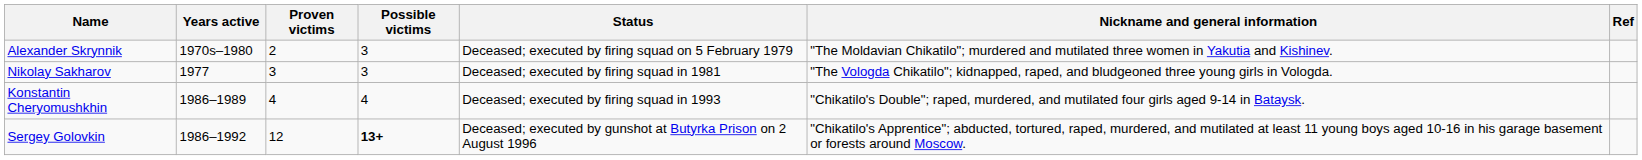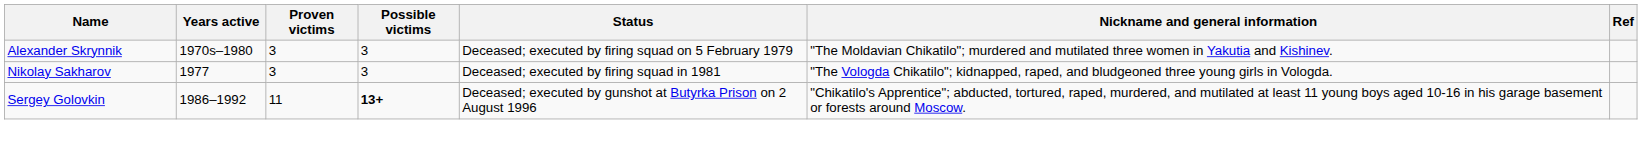 <table class="wikitable sortable">
 <tr>
 <th width="200px">Name</th>
 <th width="100px">Years active</th>
 <th data-sort-type="number">Proven victims</th>
 <th data-sort-type="number">Possible victims</th>
 <th>Status</th>
 <th>Nickname and general information</th>
 <th>Ref</th>
 </tr>
 <tr>
 <td><a href='#'>Alexander Skrynnik</a></td>
 <td>1970s–1980</td>
-<td>2</td>
+<td>3</td>
 <td>3</td>
 <td>Deceased; executed by firing squad on 5 February 1979</td>
 <td>"The Moldavian Chikatilo"; murdered and mutilated three women in <a href='#'>Yakutia</a> and <a href='#'>Kishinev</a>.</td>
 <td></td>
 </tr>
 <tr>
 <td><a href='#'>Nikolay Sakharov</a></td>
 <td>1977</td>
 <td>3</td>
 <td>3</td>
 <td>Deceased; executed by firing squad in 1981</td>
 <td>"The <a href='#'>Vologda</a> Chikatilo"; kidnapped, raped, and bludgeoned three young girls in Vologda.</td>
 <td></td>
 </tr>
 <tr>
-<td><a href='#'>Konstantin Cheryomushkhin</a></td>
-<td>1986–1989</td>
-<td>4</td>
-<td>4</td>
-<td>Deceased; executed by firing squad in 1993</td>
-<td>"Chikatilo's Double"; raped, murdered, and mutilated four girls aged 9-14 in <a href='#'>Bataysk</a>.</td>
-<td></td>
-</tr>
-<tr>
 <td><a href='#'>Sergey Golovkin</a></td>
 <td>1986–1992</td>
-<td>12</td>
+<td>11</td>
 <td><strong>13+</strong></td>
 <td>Deceased; executed by gunshot at <a href='#'>Butyrka Prison</a> on 2 August 1996</td>
 <td>"Chikatilo's Apprentice"; abducted, tortured, raped, murdered, and mutilated at least 11 young boys aged 10-16 in his garage basement or forests around <a href='#'>Moscow</a>.</td>
 <td></td>
 </tr>
 </table>
